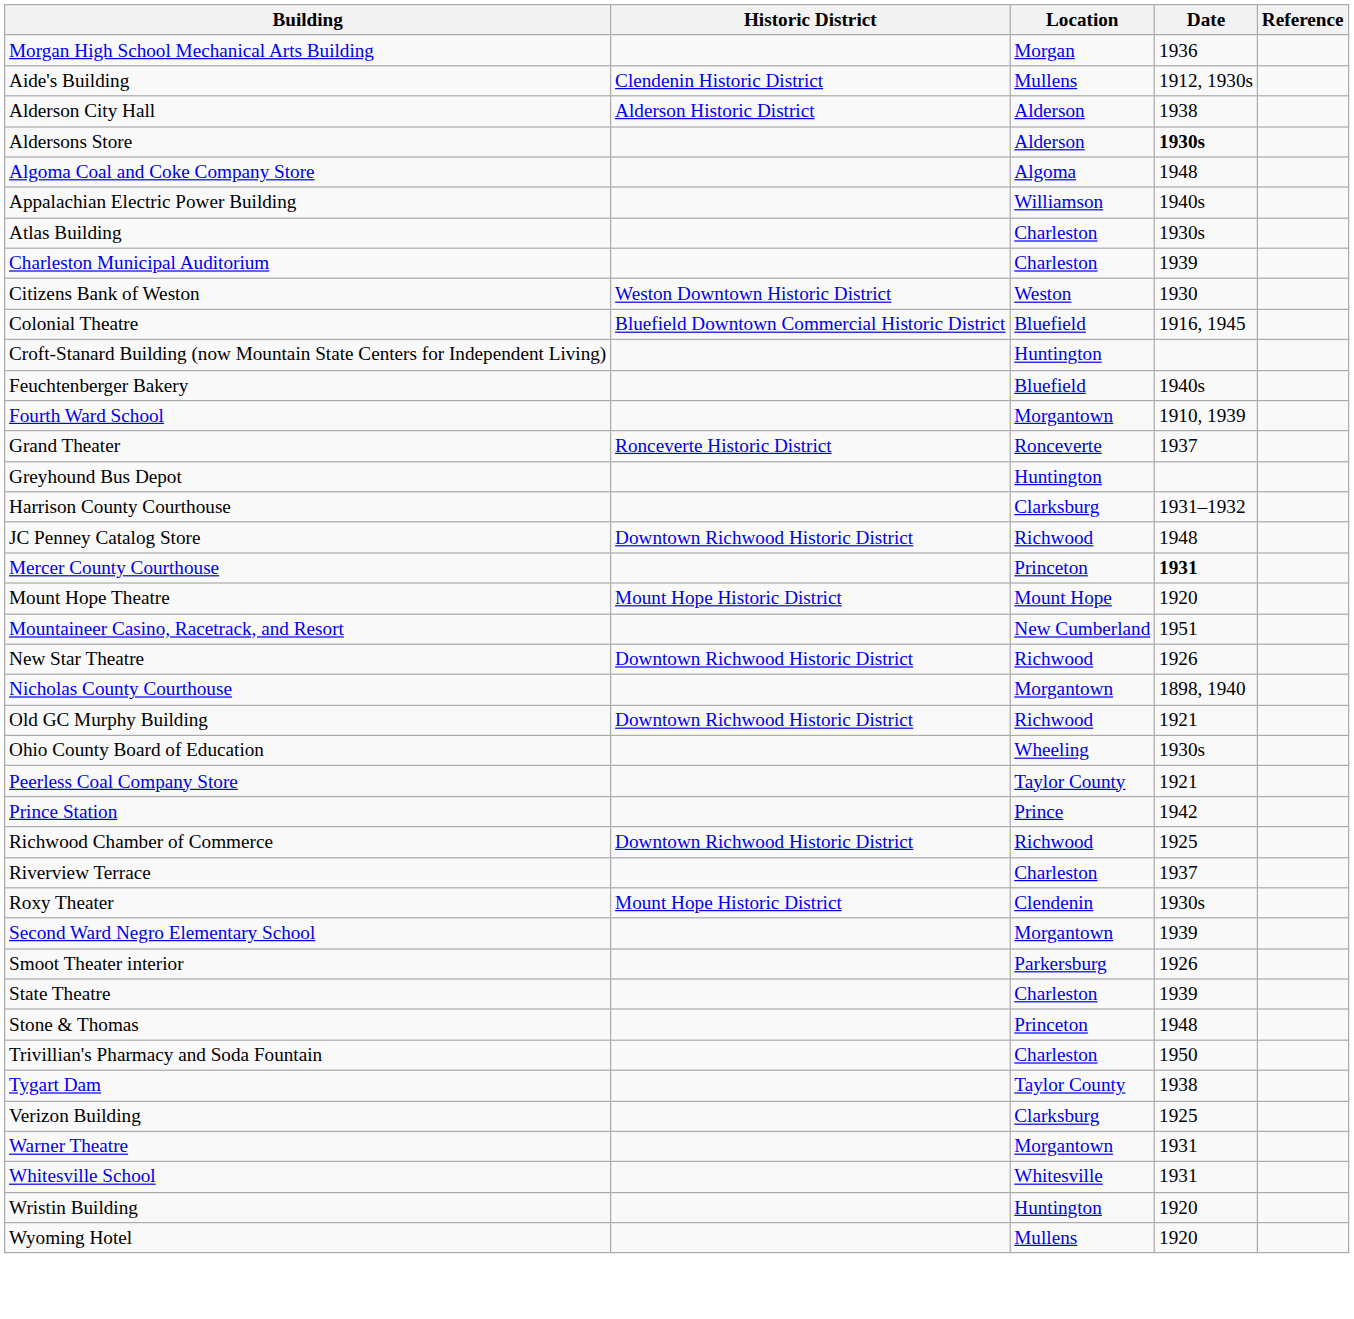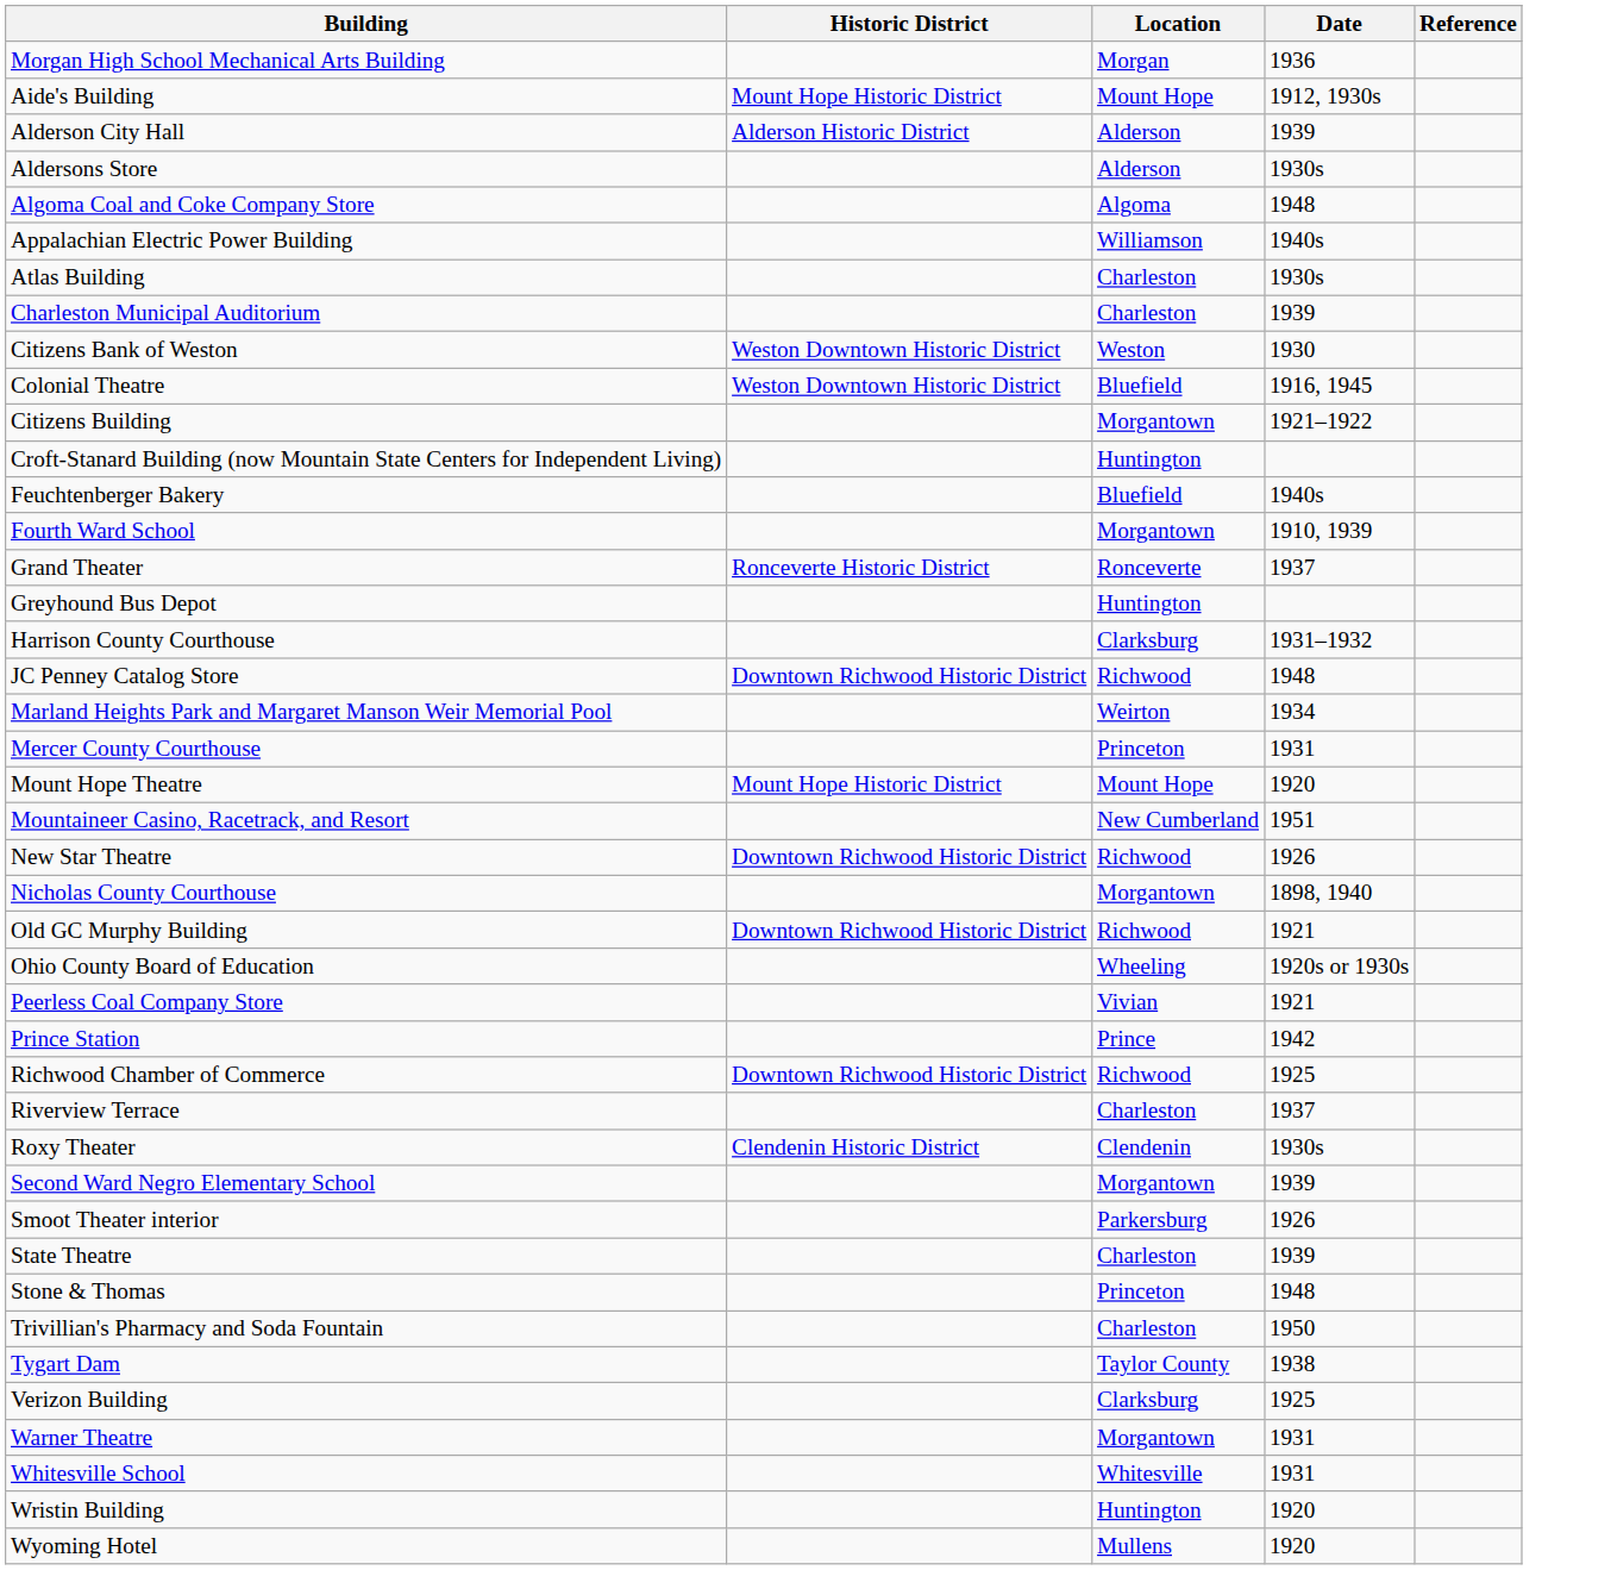 <table class="wikitable sortable">
 <tr>
 <th>Building</th>
 <th>Historic District</th>
 <th>Location</th>
 <th>Date</th>
 <th>Reference</th>
 </tr>
 <tr>
 <td><a href='#'>Morgan High School Mechanical Arts Building</a></td>
 <td></td>
 <td><a href='#'>Morgan</a></td>
 <td>1936</td>
 <td></td>
 </tr>
 <tr>
 <td>Aide's Building</td>
-<td><a href='#'>Clendenin Historic District</a></td>
-<td><a href='#'>Mullens</a></td>
+<td><a href='#'>Mount Hope Historic District</a></td>
+<td><a href='#'>Mount Hope</a></td>
 <td>1912, 1930s</td>
 <td></td>
 </tr>
 <tr>
 <td>Alderson City Hall</td>
 <td><a href='#'>Alderson Historic District</a></td>
 <td><a href='#'>Alderson</a></td>
-<td>1938</td>
+<td>1939</td>
 <td></td>
 </tr>
 <tr>
 <td>Aldersons Store</td>
 <td></td>
 <td><a href='#'>Alderson</a></td>
-<td><strong>1930s</strong></td>
+<td>1930s</td>
 <td></td>
 </tr>
 <tr>
 <td><a href='#'>Algoma Coal and Coke Company Store</a></td>
 <td></td>
 <td><a href='#'>Algoma</a></td>
 <td>1948</td>
 <td></td>
 </tr>
 <tr>
 <td>Appalachian Electric Power Building</td>
 <td></td>
 <td><a href='#'>Williamson</a></td>
 <td>1940s</td>
 <td></td>
 </tr>
 <tr>
 <td>Atlas Building</td>
 <td></td>
 <td><a href='#'>Charleston</a></td>
 <td>1930s</td>
 <td></td>
 </tr>
 <tr>
 <td><a href='#'>Charleston Municipal Auditorium</a></td>
 <td></td>
 <td><a href='#'>Charleston</a></td>
 <td>1939</td>
 <td></td>
 </tr>
 <tr>
 <td>Citizens Bank of Weston</td>
 <td><a href='#'>Weston Downtown Historic District</a></td>
 <td><a href='#'>Weston</a></td>
 <td>1930</td>
 <td></td>
 </tr>
 <tr>
 <td>Colonial Theatre</td>
-<td><a href='#'>Bluefield Downtown Commercial Historic District</a></td>
+<td><a href='#'>Weston Downtown Historic District</a></td>
 <td><a href='#'>Bluefield</a></td>
 <td>1916, 1945</td>
+<td></td>
+</tr>
+<tr>
+<td>Citizens Building</td>
+<td></td>
+<td><a href='#'>Morgantown</a></td>
+<td>1921–1922</td>
 <td></td>
 </tr>
 <tr>
 <td>Croft-Stanard Building (now Mountain State Centers for Independent Living)</td>
 <td></td>
 <td><a href='#'>Huntington</a></td>
 <td></td>
 <td></td>
 </tr>
 <tr>
 <td>Feuchtenberger Bakery</td>
 <td></td>
 <td><a href='#'>Bluefield</a></td>
 <td>1940s</td>
 <td></td>
 </tr>
 <tr>
 <td><a href='#'>Fourth Ward School</a></td>
 <td></td>
 <td><a href='#'>Morgantown</a></td>
 <td>1910, 1939</td>
 <td></td>
 </tr>
 <tr>
 <td>Grand Theater</td>
 <td><a href='#'>Ronceverte Historic District</a></td>
 <td><a href='#'>Ronceverte</a></td>
 <td>1937</td>
 <td></td>
 </tr>
 <tr>
 <td>Greyhound Bus Depot</td>
 <td></td>
 <td><a href='#'>Huntington</a></td>
 <td></td>
 <td></td>
 </tr>
 <tr>
 <td>Harrison County Courthouse</td>
 <td></td>
 <td><a href='#'>Clarksburg</a></td>
 <td>1931–1932</td>
 <td></td>
 </tr>
 <tr>
 <td>JC Penney Catalog Store</td>
 <td><a href='#'>Downtown Richwood Historic District</a></td>
 <td><a href='#'>Richwood</a></td>
 <td>1948</td>
 <td></td>
 </tr>
 <tr>
+<td><a href='#'>Marland Heights Park and Margaret Manson Weir Memorial Pool</a></td>
+<td></td>
+<td><a href='#'>Weirton</a></td>
+<td>1934</td>
+<td></td>
+</tr>
+<tr>
 <td><a href='#'>Mercer County Courthouse</a></td>
 <td></td>
 <td><a href='#'>Princeton</a></td>
-<td><strong>1931</strong></td>
+<td>1931</td>
 <td></td>
 </tr>
 <tr>
 <td>Mount Hope Theatre</td>
 <td><a href='#'>Mount Hope Historic District</a></td>
 <td><a href='#'>Mount Hope</a></td>
 <td>1920</td>
 <td></td>
 </tr>
 <tr>
 <td><a href='#'>Mountaineer Casino, Racetrack, and Resort</a></td>
 <td></td>
 <td><a href='#'>New Cumberland</a></td>
 <td>1951</td>
 <td></td>
 </tr>
 <tr>
 <td>New Star Theatre</td>
 <td><a href='#'>Downtown Richwood Historic District</a></td>
 <td><a href='#'>Richwood</a></td>
 <td>1926</td>
 <td></td>
 </tr>
 <tr>
 <td><a href='#'>Nicholas County Courthouse</a></td>
 <td></td>
 <td><a href='#'>Morgantown</a></td>
 <td>1898, 1940</td>
 <td></td>
 </tr>
 <tr>
 <td>Old GC Murphy Building</td>
 <td><a href='#'>Downtown Richwood Historic District</a></td>
 <td><a href='#'>Richwood</a></td>
 <td>1921</td>
 <td></td>
 </tr>
 <tr>
 <td>Ohio County Board of Education</td>
 <td></td>
 <td><a href='#'>Wheeling</a></td>
-<td>1930s</td>
+<td>1920s or 1930s</td>
 <td></td>
 </tr>
 <tr>
 <td><a href='#'>Peerless Coal Company Store</a></td>
 <td></td>
-<td><a href='#'>Taylor County</a></td>
+<td><a href='#'>Vivian</a></td>
 <td>1921</td>
 <td></td>
 </tr>
 <tr>
 <td><a href='#'>Prince Station</a></td>
 <td></td>
 <td><a href='#'>Prince</a></td>
 <td>1942</td>
 <td></td>
 </tr>
 <tr>
 <td>Richwood Chamber of Commerce</td>
 <td><a href='#'>Downtown Richwood Historic District</a></td>
 <td><a href='#'>Richwood</a></td>
 <td>1925</td>
 <td></td>
 </tr>
 <tr>
 <td>Riverview Terrace</td>
 <td></td>
 <td><a href='#'>Charleston</a></td>
 <td>1937</td>
 <td></td>
 </tr>
 <tr>
 <td>Roxy Theater</td>
-<td><a href='#'>Mount Hope Historic District</a></td>
+<td><a href='#'>Clendenin Historic District</a></td>
 <td><a href='#'>Clendenin</a></td>
 <td>1930s</td>
 <td></td>
 </tr>
 <tr>
 <td><a href='#'>Second Ward Negro Elementary School</a></td>
 <td></td>
 <td><a href='#'>Morgantown</a></td>
 <td>1939</td>
 <td></td>
 </tr>
 <tr>
 <td>Smoot Theater interior</td>
 <td></td>
 <td><a href='#'>Parkersburg</a></td>
 <td>1926</td>
 <td></td>
 </tr>
 <tr>
 <td>State Theatre</td>
 <td></td>
 <td><a href='#'>Charleston</a></td>
 <td>1939</td>
 <td></td>
 </tr>
 <tr>
 <td>Stone & Thomas</td>
 <td></td>
 <td><a href='#'>Princeton</a></td>
 <td>1948</td>
 <td></td>
 </tr>
 <tr>
 <td>Trivillian's Pharmacy and Soda Fountain</td>
 <td></td>
 <td><a href='#'>Charleston</a></td>
 <td>1950</td>
 <td></td>
 </tr>
 <tr>
 <td><a href='#'>Tygart Dam</a></td>
 <td></td>
 <td><a href='#'>Taylor County</a></td>
 <td>1938</td>
 <td></td>
 </tr>
 <tr>
 <td>Verizon Building</td>
 <td></td>
 <td><a href='#'>Clarksburg</a></td>
 <td>1925</td>
 <td></td>
 </tr>
 <tr>
 <td><a href='#'>Warner Theatre</a></td>
 <td></td>
 <td><a href='#'>Morgantown</a></td>
 <td>1931</td>
 <td></td>
 </tr>
 <tr>
 <td><a href='#'>Whitesville School</a></td>
 <td></td>
 <td><a href='#'>Whitesville</a></td>
 <td>1931</td>
 <td></td>
 </tr>
 <tr>
 <td>Wristin Building</td>
 <td></td>
 <td><a href='#'>Huntington</a></td>
 <td>1920</td>
 <td></td>
 </tr>
 <tr>
 <td>Wyoming Hotel</td>
 <td></td>
 <td><a href='#'>Mullens</a></td>
 <td>1920</td>
 <td></td>
 </tr>
 </table>
